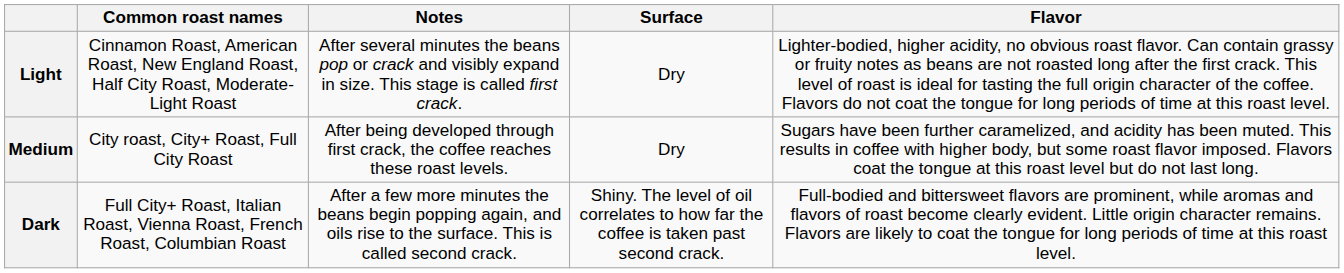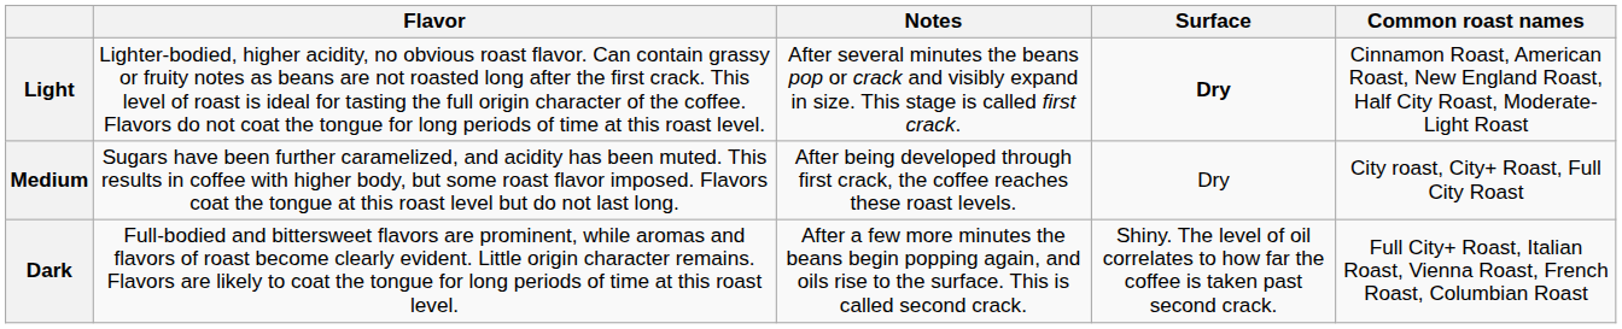 <table style="text-align:center;" class="wikitable">
 <tr>
 <th></th>
-<th>Common roast names</th>
+<th>Flavor</th>
 <th>Notes</th>
 <th>Surface</th>
-<th>Flavor</th>
+<th>Common roast names</th>
 </tr>
 <tr>
 <th>Light</th>
+<td>Lighter-bodied, higher acidity, no obvious roast flavor. Can contain grassy or fruity notes as beans are not roasted long after the first crack. This level of roast is ideal for tasting the full origin character of the coffee. Flavors do not coat the tongue for long periods of time at this roast level.</td>
+<td>After several minutes the beans <em>pop</em> or <em>crack</em> and visibly expand in size. This stage is called <em>first crack</em>.</td>
+<td><strong>Dry</strong></td>
 <td>Cinnamon Roast, American Roast, New England Roast, Half City Roast, Moderate-Light Roast</td>
-<td>After several minutes the beans <em>pop</em> or <em>crack</em> and visibly expand in size. This stage is called <em>first crack</em>.</td>
-<td>Dry</td>
-<td>Lighter-bodied, higher acidity, no obvious roast flavor. Can contain grassy or fruity notes as beans are not roasted long after the first crack. This level of roast is ideal for tasting the full origin character of the coffee. Flavors do not coat the tongue for long periods of time at this roast level.</td>
 </tr>
 <tr>
 <th>Medium</th>
-<td>City roast, City+ Roast, Full City Roast</td>
+<td>Sugars have been further caramelized, and acidity has been muted. This results in coffee with higher body, but some roast flavor imposed. Flavors coat the tongue at this roast level but do not last long.</td>
 <td>After being developed through first crack, the coffee reaches these roast levels.</td>
 <td>Dry</td>
-<td>Sugars have been further caramelized, and acidity has been muted. This results in coffee with higher body, but some roast flavor imposed. Flavors coat the tongue at this roast level but do not last long.</td>
+<td>City roast, City+ Roast, Full City Roast</td>
 </tr>
 <tr>
 <th>Dark</th>
-<td>Full City+ Roast, Italian Roast, Vienna Roast, French Roast, Columbian Roast</td>
+<td>Full-bodied and bittersweet flavors are prominent, while aromas and flavors of roast become clearly evident. Little origin character remains. Flavors are likely to coat the tongue for long periods of time at this roast level.</td>
 <td>After a few more minutes the beans begin popping again, and oils rise to the surface. This is called second crack.</td>
 <td>Shiny. The level of oil correlates to how far the coffee is taken past second crack.</td>
-<td>Full-bodied and bittersweet flavors are prominent, while aromas and flavors of roast become clearly evident. Little origin character remains. Flavors are likely to coat the tongue for long periods of time at this roast level.</td>
+<td>Full City+ Roast, Italian Roast, Vienna Roast, French Roast, Columbian Roast</td>
 </tr>
 </table>
